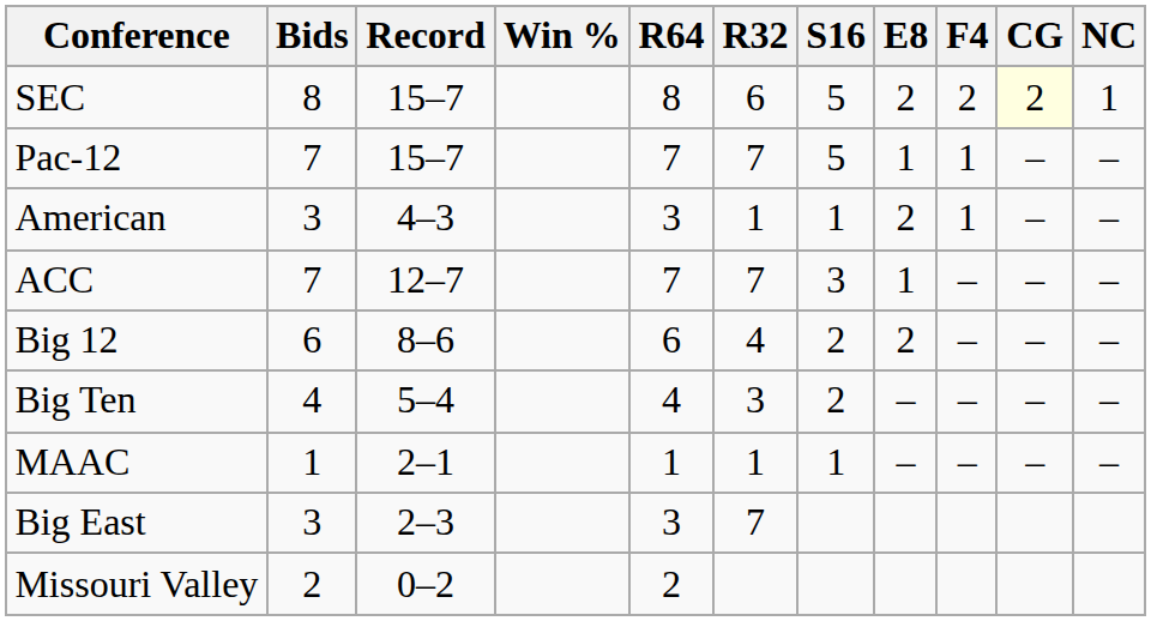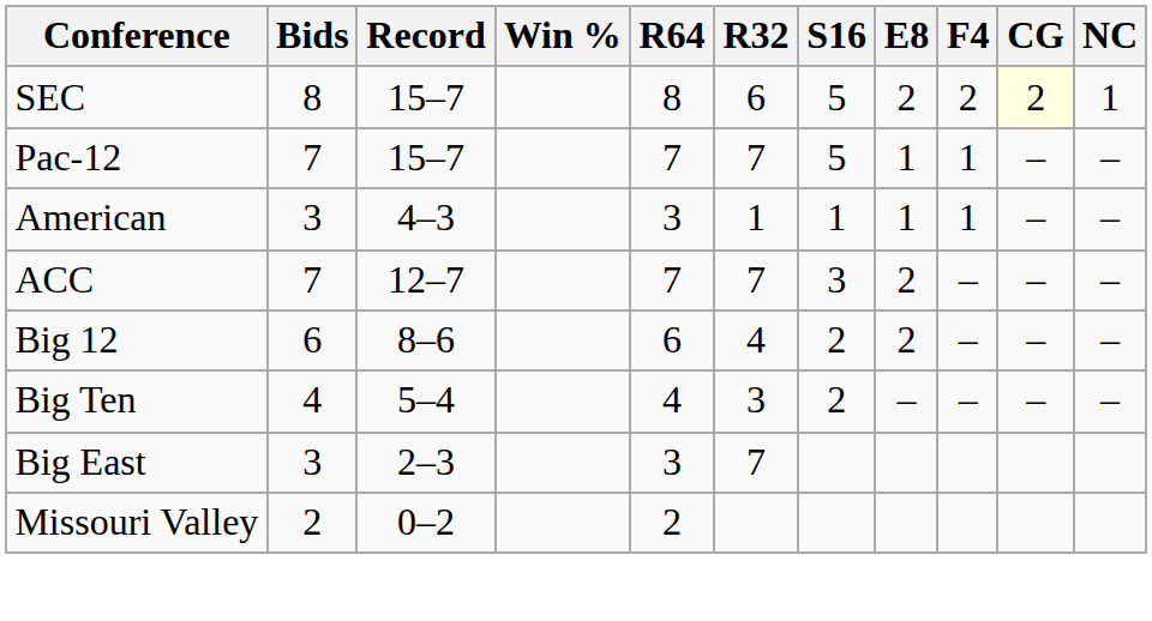 <table class="wikitable sortable" style="text-align:center;">
 <tr>
 <th>Conference</th>
 <th>Bids</th>
 <th>Record</th>
 <th>Win %</th>
 <th>R64</th>
 <th>R32</th>
 <th>S16</th>
 <th>E8</th>
 <th>F4</th>
 <th>CG</th>
 <th>NC</th>
 </tr>
 <tr>
 <td align="left">SEC</td>
 <td>8</td>
 <td>15–7</td>
 <td></td>
 <td>8</td>
 <td>6</td>
 <td>5</td>
 <td>2</td>
 <td>2</td>
 <td style="background: lightyellow;">2</td>
 <td>1</td>
 </tr>
 <tr>
 <td align="left">Pac-12</td>
 <td>7</td>
 <td>15–7</td>
 <td></td>
 <td>7</td>
 <td>7</td>
 <td>5</td>
 <td>1</td>
 <td>1</td>
 <td>–</td>
 <td>–</td>
 </tr>
 <tr>
 <td align="left">American</td>
 <td>3</td>
 <td>4–3</td>
 <td></td>
 <td>3</td>
 <td>1</td>
 <td>1</td>
-<td>2</td>
+<td>1</td>
 <td>1</td>
 <td>–</td>
 <td>–</td>
 </tr>
 <tr>
 <td align="left">ACC</td>
 <td>7</td>
 <td>12–7</td>
 <td></td>
 <td>7</td>
 <td>7</td>
 <td>3</td>
-<td>1</td>
+<td>2</td>
 <td>–</td>
 <td>–</td>
 <td>–</td>
 </tr>
 <tr>
 <td align="left">Big 12</td>
 <td>6</td>
 <td>8–6</td>
 <td></td>
 <td>6</td>
 <td>4</td>
 <td>2</td>
 <td>2</td>
 <td>–</td>
 <td>–</td>
 <td>–</td>
 </tr>
 <tr>
 <td align="left">Big Ten</td>
 <td>4</td>
 <td>5–4</td>
 <td></td>
 <td>4</td>
 <td>3</td>
 <td>2</td>
-<td>–</td>
-<td>–</td>
-<td>–</td>
-<td>–</td>
-</tr>
-<tr>
-<td align="left">MAAC</td>
-<td>1</td>
-<td>2–1</td>
-<td></td>
-<td>1</td>
-<td>1</td>
-<td>1</td>
 <td>–</td>
 <td>–</td>
 <td>–</td>
 <td>–</td>
 </tr>
 <tr>
 <td align="left">Big East</td>
 <td>3</td>
 <td>2–3</td>
 <td></td>
 <td>3</td>
 <td>7</td>
 <td></td>
 <td></td>
 <td></td>
 <td></td>
 <td></td>
 </tr>
 <tr>
 <td align="left">Missouri Valley</td>
 <td>2</td>
 <td>0–2</td>
 <td></td>
 <td>2</td>
 <td></td>
 <td></td>
 <td></td>
 <td></td>
 <td></td>
 <td></td>
 </tr>
 </table>
